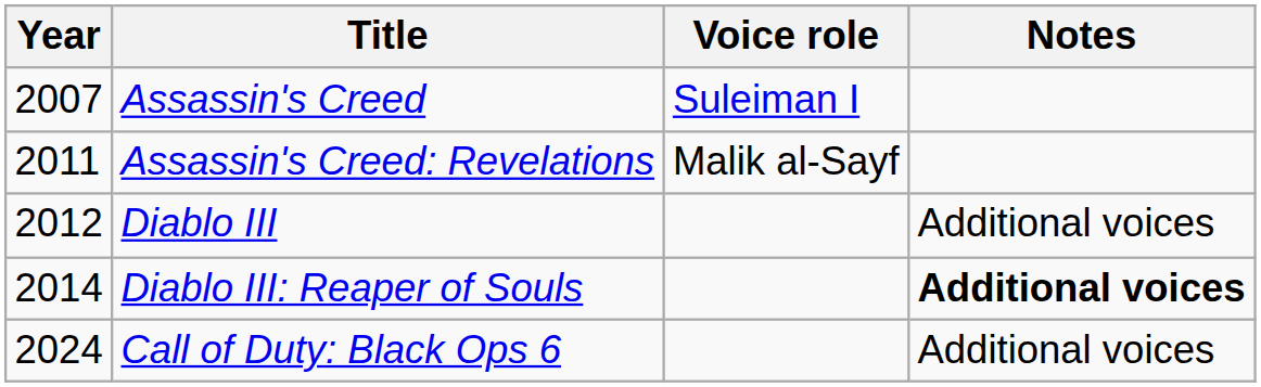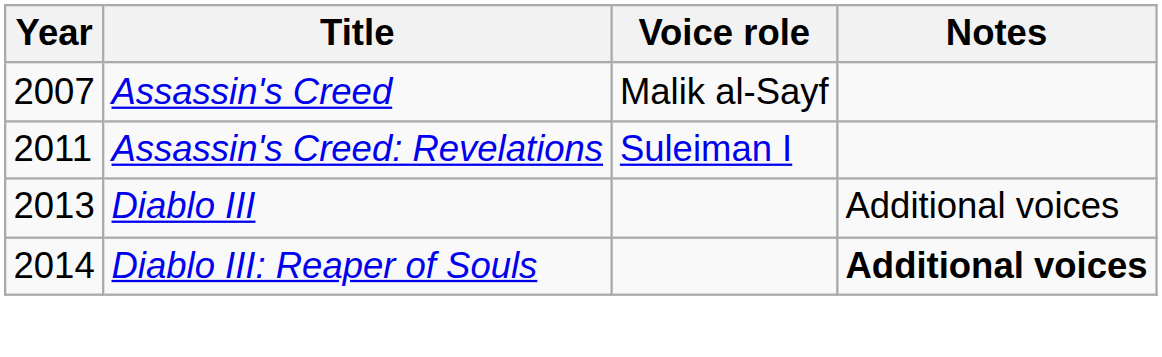 <table class="wikitable plainrowheaders sortable">
 <tr>
 <th scope="col">Year</th>
 <th scope="col">Title</th>
 <th scope="col">Voice role</th>
 <th scope="col" class="unsortable">Notes</th>
 </tr>
 <tr>
 <td>2007</td>
 <td scope="row"><em><a href='#'>Assassin's Creed</a></em></td>
-<td><a href='#'>Suleiman I</a></td>
+<td>Malik al-Sayf</td>
 <td></td>
 </tr>
 <tr>
 <td>2011</td>
 <td scope="row"><em><a href='#'>Assassin's Creed: Revelations</a></em></td>
-<td>Malik al-Sayf</td>
+<td><a href='#'>Suleiman I</a></td>
 <td></td>
 </tr>
 <tr>
-<td>2012</td>
+<td>2013</td>
 <td scope="row"><em><a href='#'>Diablo III</a></em></td>
 <td></td>
 <td>Additional voices</td>
 </tr>
 <tr>
 <td>2014</td>
 <td scope="row"><em><a href='#'>Diablo III: Reaper of Souls</a></em></td>
 <td></td>
 <td><strong>Additional voices</strong></td>
 </tr>
-<tr>
-<td>2024</td>
-<td><em><a href='#'>Call of Duty: Black Ops 6</a></em></td>
-<td></td>
-<td>Additional voices</td>
-</tr>
 </table>
